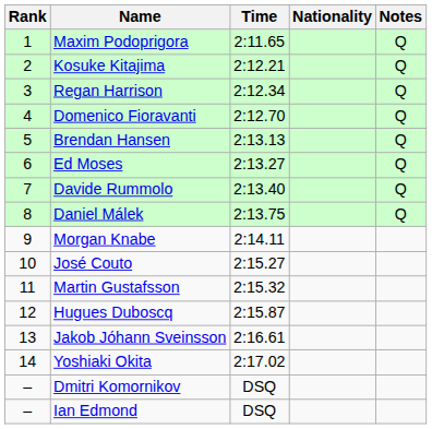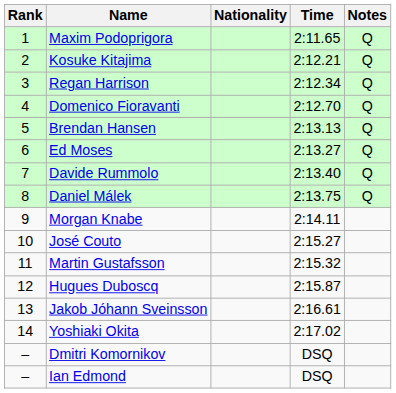 <table class="wikitable sortable" style="text-align:center">
 <tr>
 <th>Rank</th>
 <th>Name</th>
+<th>Nationality</th>
 <th>Time</th>
-<th>Nationality</th>
 <th>Notes</th>
 </tr>
 <tr bgcolor=ccffcc>
 <td>1</td>
 <td align=left><a href='#'>Maxim Podoprigora</a></td>
+<td align=left></td>
 <td>2:11.65</td>
-<td align=left></td>
 <td>Q</td>
 </tr>
 <tr bgcolor=ccffcc>
 <td>2</td>
 <td align=left><a href='#'>Kosuke Kitajima</a></td>
+<td align=left></td>
 <td>2:12.21</td>
-<td align=left></td>
 <td>Q</td>
 </tr>
 <tr bgcolor=ccffcc>
 <td>3</td>
 <td align=left><a href='#'>Regan Harrison</a></td>
+<td align=left></td>
 <td>2:12.34</td>
-<td align=left></td>
 <td>Q</td>
 </tr>
 <tr bgcolor=ccffcc>
 <td>4</td>
 <td align=left><a href='#'>Domenico Fioravanti</a></td>
+<td align=left></td>
 <td>2:12.70</td>
-<td align=left></td>
 <td>Q</td>
 </tr>
 <tr bgcolor=ccffcc>
 <td>5</td>
 <td align=left><a href='#'>Brendan Hansen</a></td>
+<td align=left></td>
 <td>2:13.13</td>
-<td align=left></td>
 <td>Q</td>
 </tr>
 <tr bgcolor=ccffcc>
 <td>6</td>
 <td align=left><a href='#'>Ed Moses</a></td>
+<td align=left></td>
 <td>2:13.27</td>
-<td align=left></td>
 <td>Q</td>
 </tr>
 <tr bgcolor=ccffcc>
 <td>7</td>
 <td align=left><a href='#'>Davide Rummolo</a></td>
+<td align=left></td>
 <td>2:13.40</td>
-<td align=left></td>
 <td>Q</td>
 </tr>
 <tr bgcolor=ccffcc>
 <td>8</td>
 <td align=left><a href='#'>Daniel Málek</a></td>
+<td align=left></td>
 <td>2:13.75</td>
-<td align=left></td>
 <td>Q</td>
 </tr>
 <tr>
 <td>9</td>
 <td align=left><a href='#'>Morgan Knabe</a></td>
+<td align=left></td>
 <td>2:14.11</td>
-<td align=left></td>
 <td></td>
 </tr>
 <tr>
 <td>10</td>
 <td align=left><a href='#'>José Couto</a></td>
+<td align=left></td>
 <td>2:15.27</td>
-<td align=left></td>
 <td></td>
 </tr>
 <tr>
 <td>11</td>
 <td align=left><a href='#'>Martin Gustafsson</a></td>
+<td align=left></td>
 <td>2:15.32</td>
-<td align=left></td>
 <td></td>
 </tr>
 <tr>
 <td>12</td>
 <td align=left><a href='#'>Hugues Duboscq</a></td>
+<td align=left></td>
 <td>2:15.87</td>
-<td align=left></td>
 <td></td>
 </tr>
 <tr>
 <td>13</td>
 <td align=left><a href='#'>Jakob Jóhann Sveinsson</a></td>
+<td align=left></td>
 <td>2:16.61</td>
-<td align=left></td>
 <td></td>
 </tr>
 <tr>
 <td>14</td>
 <td align=left><a href='#'>Yoshiaki Okita</a></td>
+<td align=left></td>
 <td>2:17.02</td>
-<td align=left></td>
 <td></td>
 </tr>
 <tr>
 <td>–</td>
 <td align=left><a href='#'>Dmitri Komornikov</a></td>
+<td align=left></td>
 <td>DSQ</td>
-<td align=left></td>
 <td></td>
 </tr>
 <tr>
 <td>–</td>
 <td align=left><a href='#'>Ian Edmond</a></td>
+<td align=left></td>
 <td>DSQ</td>
-<td align=left></td>
 <td></td>
 </tr>
 </table>
